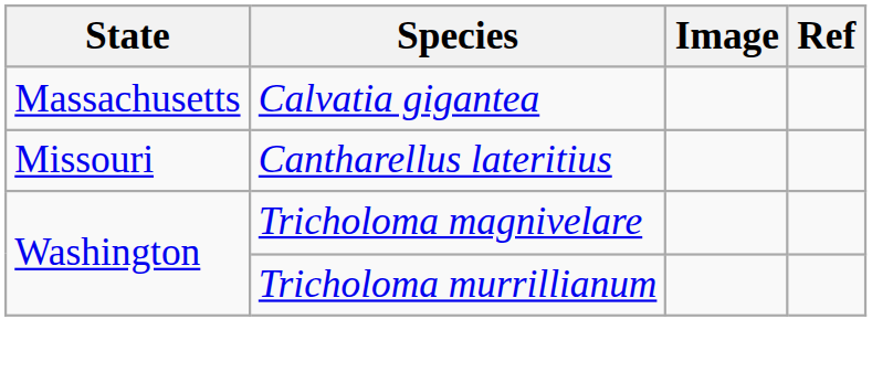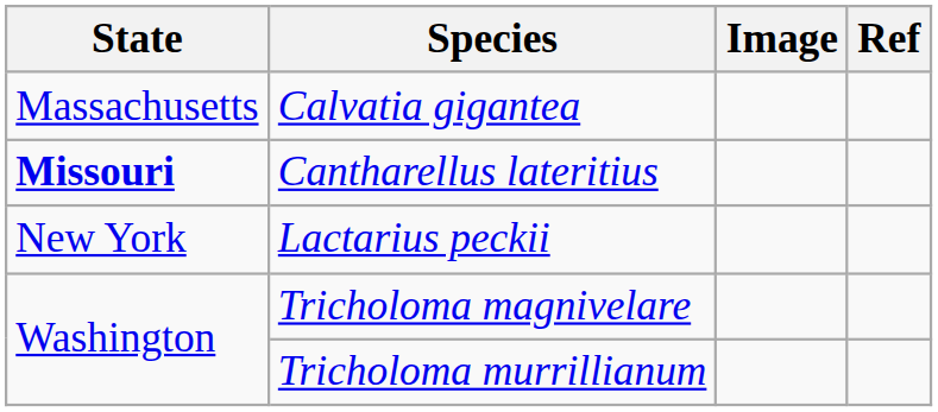 <table class="wikitable sortable">
 <tr>
 <th>State</th>
 <th>Species</th>
 <th class="unsortable">Image</th>
 <th class="unsortable">Ref</th>
 </tr>
 <tr>
 <td><a href='#'>Massachusetts</a></td>
 <td><em><a href='#'>Calvatia gigantea</a></em></td>
 <td></td>
 <td></td>
 </tr>
 <tr>
-<td><a href='#'>Missouri</a></td>
+<td><strong><a href='#'>Missouri</a></strong></td>
 <td><em><a href='#'>Cantharellus lateritius</a></em></td>
+<td></td>
+<td></td>
+</tr>
+<tr>
+<td><a href='#'>New York</a></td>
+<td><em><a href='#'>Lactarius peckii</a></em></td>
 <td></td>
 <td></td>
 </tr>
 <tr>
 <td rowspan="2"><a href='#'>Washington</a></td>
 <td><em><a href='#'>Tricholoma magnivelare</a></em></td>
 <td></td>
 <td></td>
 </tr>
 <tr>
 <td><em><a href='#'>Tricholoma murrillianum</a></em></td>
 <td></td>
 <td></td>
 </tr>
 </table>
